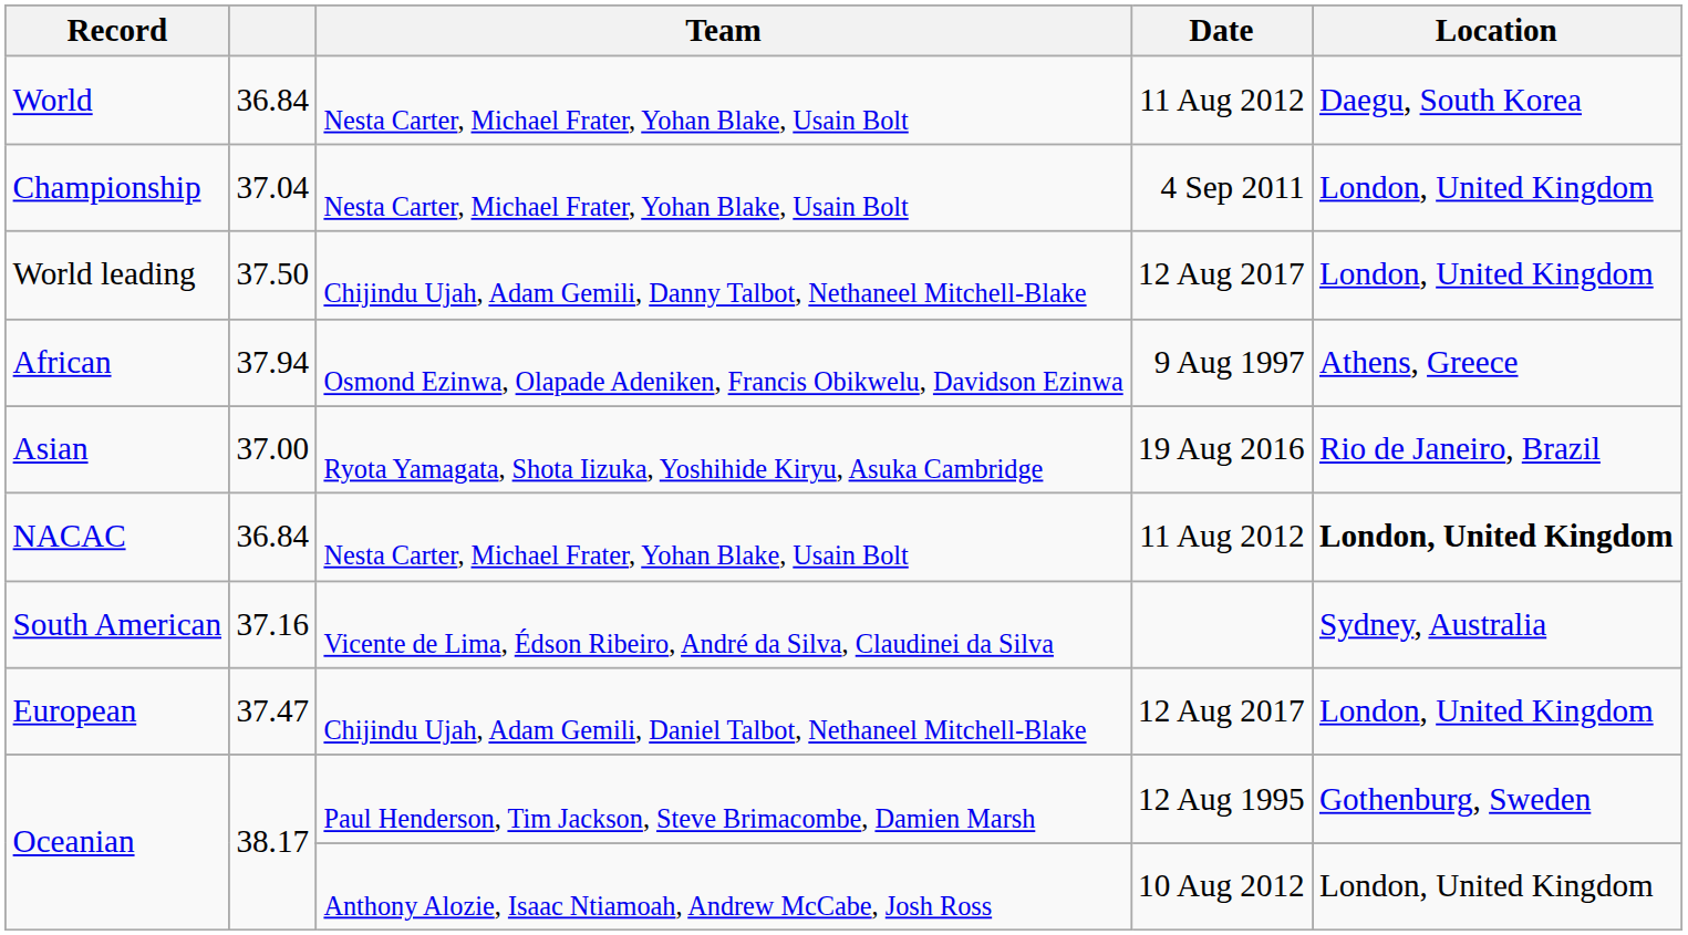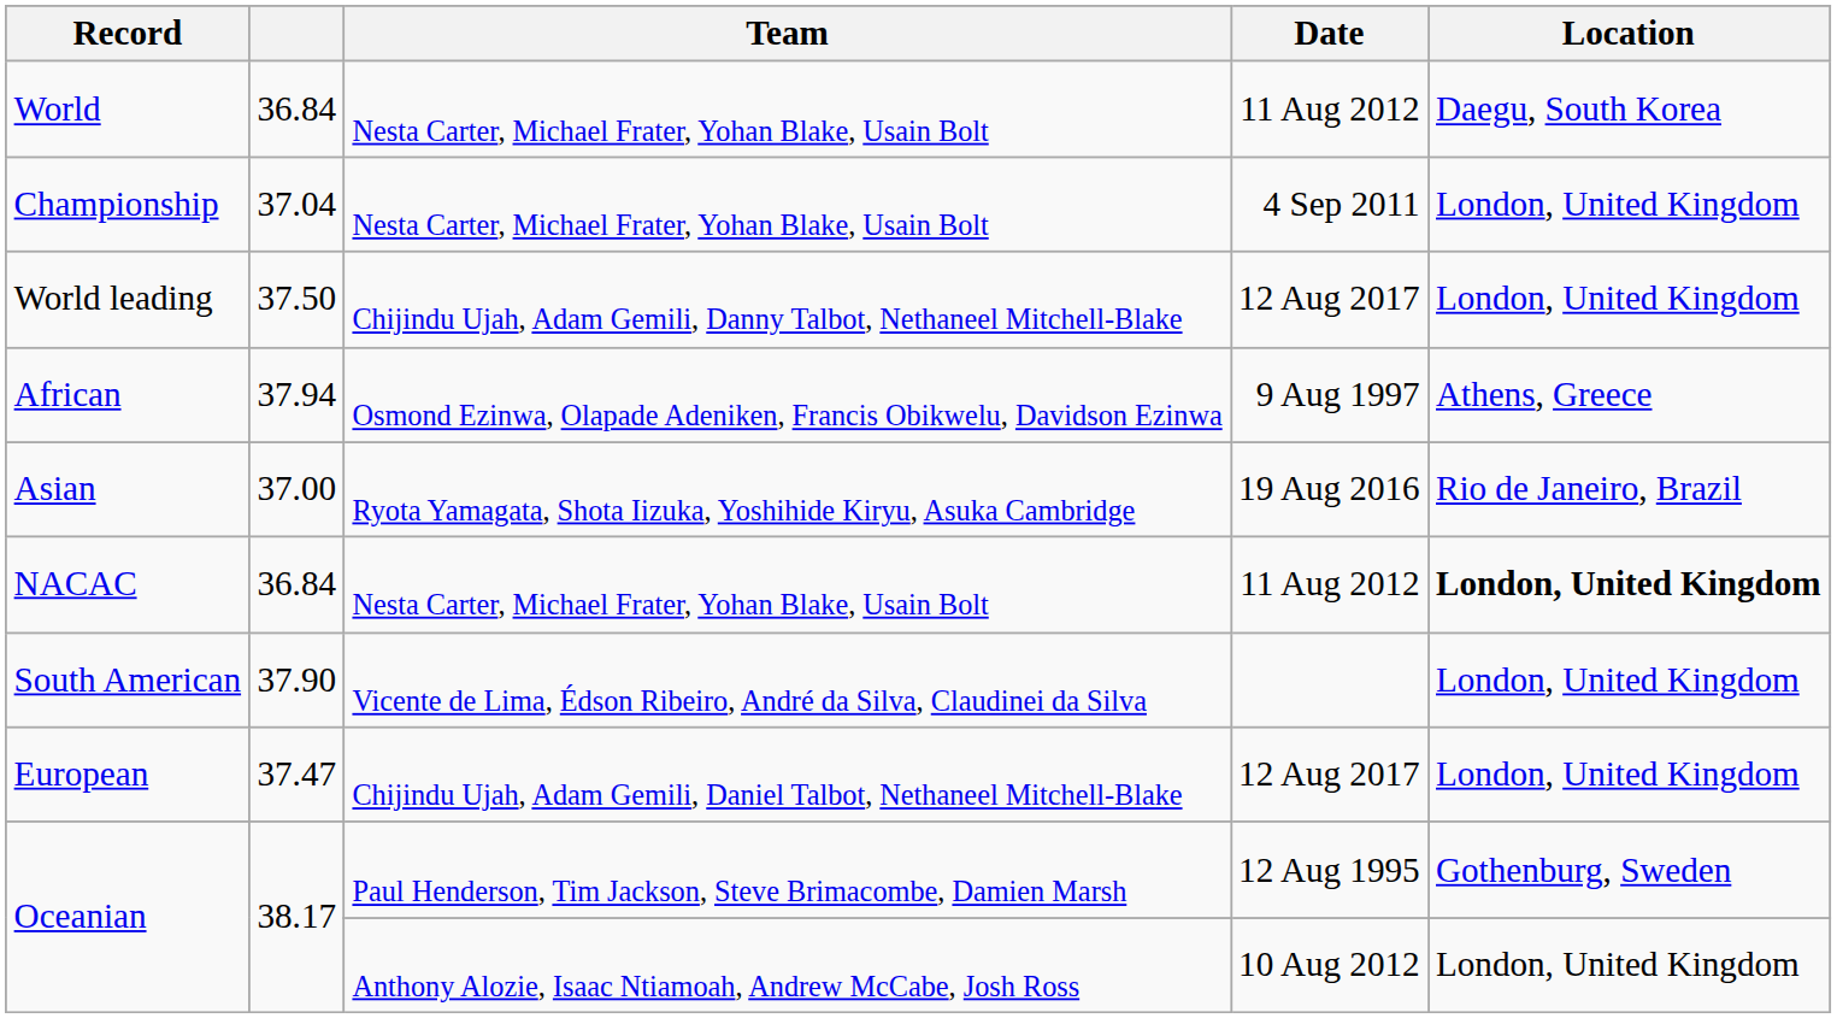 <table class="wikitable">
 <tr>
 <th>Record</th>
 <th></th>
 <th>Team</th>
 <th>Date</th>
 <th>Location</th>
 </tr>
 <tr>
 <td><a href='#'>World</a></td>
 <td>36.84</td>
 <td><br><small><a href='#'>Nesta Carter</a>, <a href='#'>Michael Frater</a>, <a href='#'>Yohan Blake</a>, <a href='#'>Usain Bolt</a></small></td>
 <td align=right>11 Aug 2012</td>
 <td><a href='#'>Daegu</a>, <a href='#'>South Korea</a></td>
 </tr>
 <tr>
 <td><a href='#'>Championship</a></td>
 <td>37.04</td>
 <td><br><small><a href='#'>Nesta Carter</a>, <a href='#'>Michael Frater</a>, <a href='#'>Yohan Blake</a>, <a href='#'>Usain Bolt</a></small></td>
 <td align=right>4 Sep 2011</td>
 <td><a href='#'>London</a>, <a href='#'>United Kingdom</a></td>
 </tr>
 <tr>
 <td>World leading</td>
 <td>37.50</td>
 <td><br><small><a href='#'>Chijindu Ujah</a>, <a href='#'>Adam Gemili</a>, <a href='#'>Danny Talbot</a>, <a href='#'>Nethaneel Mitchell-Blake</a></small></td>
 <td align=right>12 Aug 2017</td>
 <td><a href='#'>London</a>, <a href='#'>United Kingdom</a></td>
 </tr>
 <tr>
 <td><a href='#'>African</a></td>
 <td>37.94</td>
 <td><br><small><a href='#'>Osmond Ezinwa</a>, <a href='#'>Olapade Adeniken</a>, <a href='#'>Francis Obikwelu</a>, <a href='#'>Davidson Ezinwa</a></small></td>
 <td align=right>9 Aug 1997</td>
 <td><a href='#'>Athens</a>, <a href='#'>Greece</a></td>
 </tr>
 <tr>
 <td><a href='#'>Asian</a></td>
 <td>37.00</td>
 <td><br><small><a href='#'>Ryota Yamagata</a>, <a href='#'>Shota Iizuka</a>, <a href='#'>Yoshihide Kiryu</a>, <a href='#'>Asuka Cambridge</a></small></td>
 <td align=right>19 Aug 2016</td>
 <td><a href='#'>Rio de Janeiro</a>, <a href='#'>Brazil</a></td>
 </tr>
 <tr>
 <td><a href='#'>NACAC</a></td>
 <td>36.84</td>
 <td><br><small><a href='#'>Nesta Carter</a>, <a href='#'>Michael Frater</a>, <a href='#'>Yohan Blake</a>, <a href='#'>Usain Bolt</a></small></td>
 <td align=right>11 Aug 2012</td>
 <td><strong>London, United Kingdom</strong></td>
 </tr>
 <tr>
 <td><a href='#'>South American</a></td>
-<td>37.16</td>
+<td>37.90</td>
 <td><br><small><a href='#'>Vicente de Lima</a>, <a href='#'>Édson Ribeiro</a>, <a href='#'>André da Silva</a>, <a href='#'>Claudinei da Silva</a></small></td>
 <td align=right></td>
-<td><a href='#'>Sydney</a>, <a href='#'>Australia</a></td>
+<td><a href='#'>London</a>, <a href='#'>United Kingdom</a></td>
 </tr>
 <tr>
 <td><a href='#'>European</a></td>
 <td>37.47</td>
 <td><br><small><a href='#'>Chijindu Ujah</a>, <a href='#'>Adam Gemili</a>, <a href='#'>Daniel Talbot</a>, <a href='#'>Nethaneel Mitchell-Blake</a></small></td>
 <td align=right>12 Aug 2017</td>
 <td><a href='#'>London</a>, <a href='#'>United Kingdom</a></td>
 </tr>
 <tr>
 <td rowspan=2><a href='#'>Oceanian</a></td>
 <td rowspan=2>38.17</td>
 <td><br><small><a href='#'>Paul Henderson</a>, <a href='#'>Tim Jackson</a>, <a href='#'>Steve Brimacombe</a>, <a href='#'>Damien Marsh</a></small></td>
 <td align=right>12 Aug 1995</td>
 <td><a href='#'>Gothenburg</a>, <a href='#'>Sweden</a></td>
 </tr>
 <tr>
 <td><br><small><a href='#'>Anthony Alozie</a>, <a href='#'>Isaac Ntiamoah</a>, <a href='#'>Andrew McCabe</a>, <a href='#'>Josh Ross</a></small></td>
 <td align=right>10 Aug 2012</td>
 <td>London, United Kingdom</td>
 </tr>
 </table>
